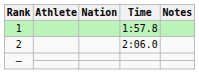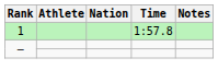 <table class="wikitable sortable" style="text-align:center">
 <tr>
 <th>Rank</th>
 <th>Athlete</th>
 <th>Nation</th>
 <th>Time</th>
 <th>Notes</th>
 </tr>
 <tr bgcolor=bbf3bb>
 <td>1</td>
 <td align=left></td>
 <td align=left></td>
 <td>1:57.8</td>
 <td></td>
 </tr>
 <tr>
-<td>2</td>
-<td align=left></td>
-<td align=left></td>
-<td>2:06.0</td>
-<td></td>
-</tr>
-<tr>
 <td rowspan=2 data-sort-value=3>—</td>
 <td align=left></td>
 <td align=left></td>
 <td></td>
 <td></td>
 </tr>
 <tr>
 <td align=left></td>
 <td align=left></td>
 <td></td>
 <td></td>
 </tr>
 </table>
